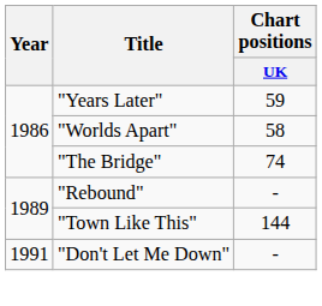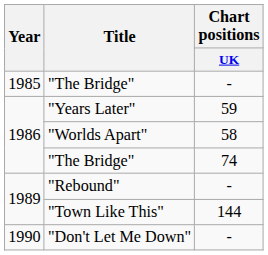 <table class="wikitable" style="text-align:center;">
 <tr>
 <th rowspan="2">Year</th>
 <th rowspan="2">Title</th>
 <th colspan="1">Chart positions</th>
 </tr>
 <tr style="font-size:smaller;">
 <th width="35"><a href='#'>UK</a><br></th>
+</tr>
+<tr>
+<td>1985</td>
+<td align="left">"The Bridge"</td>
+<td>-</td>
 </tr>
 <tr>
 <td rowspan="3">1986</td>
 <td align="left">"Years Later"</td>
 <td>59</td>
 </tr>
 <tr>
 <td align="left">"Worlds Apart"</td>
 <td>58</td>
 </tr>
 <tr>
 <td align="left">"The Bridge"</td>
 <td>74</td>
 </tr>
 <tr>
 <td rowspan="2">1989</td>
 <td align="left">"Rebound"</td>
 <td>-</td>
 </tr>
 <tr>
 <td align="left">"Town Like This"</td>
 <td>144</td>
 </tr>
 <tr>
-<td>1991</td>
+<td>1990</td>
 <td align="left">"Don't Let Me Down"</td>
 <td>-</td>
 </tr>
 </table>
